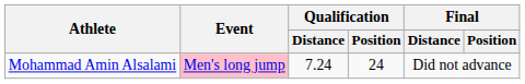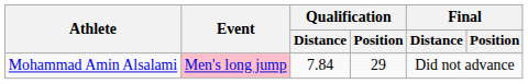 <table class=wikitable style="font-size:90%">
 <tr>
 <th rowspan="2">Athlete</th>
 <th rowspan="2">Event</th>
 <th colspan="2">Qualification</th>
 <th colspan="2">Final</th>
 </tr>
 <tr style="font-size:95%">
 <th>Distance</th>
 <th>Position</th>
 <th>Distance</th>
 <th>Position</th>
 </tr>
 <tr align=center>
 <td align=left><a href='#'>Mohammad Amin Alsalami</a></td>
 <td align=left style="background: pink;"><a href='#'>Men's long jump</a></td>
-<td>7.24</td>
-<td>24</td>
+<td>7.84</td>
+<td>29</td>
 <td colspan=2>Did not advance</td>
 </tr>
 </table>
